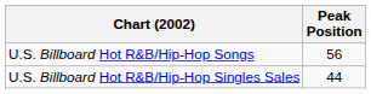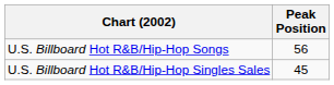 <table class="wikitable">
 <tr>
 <th>Chart (2002)</th>
 <th>Peak<br>Position</th>
 </tr>
 <tr>
 <td>U.S. <em>Billboard</em> <a href='#'>Hot R&B/Hip-Hop Songs</a></td>
 <td align="center">56</td>
 </tr>
 <tr>
 <td>U.S. <em>Billboard</em> <a href='#'>Hot R&B/Hip-Hop Singles Sales</a></td>
-<td align="center">44</td>
+<td align="center">45</td>
 </tr>
 </table>
